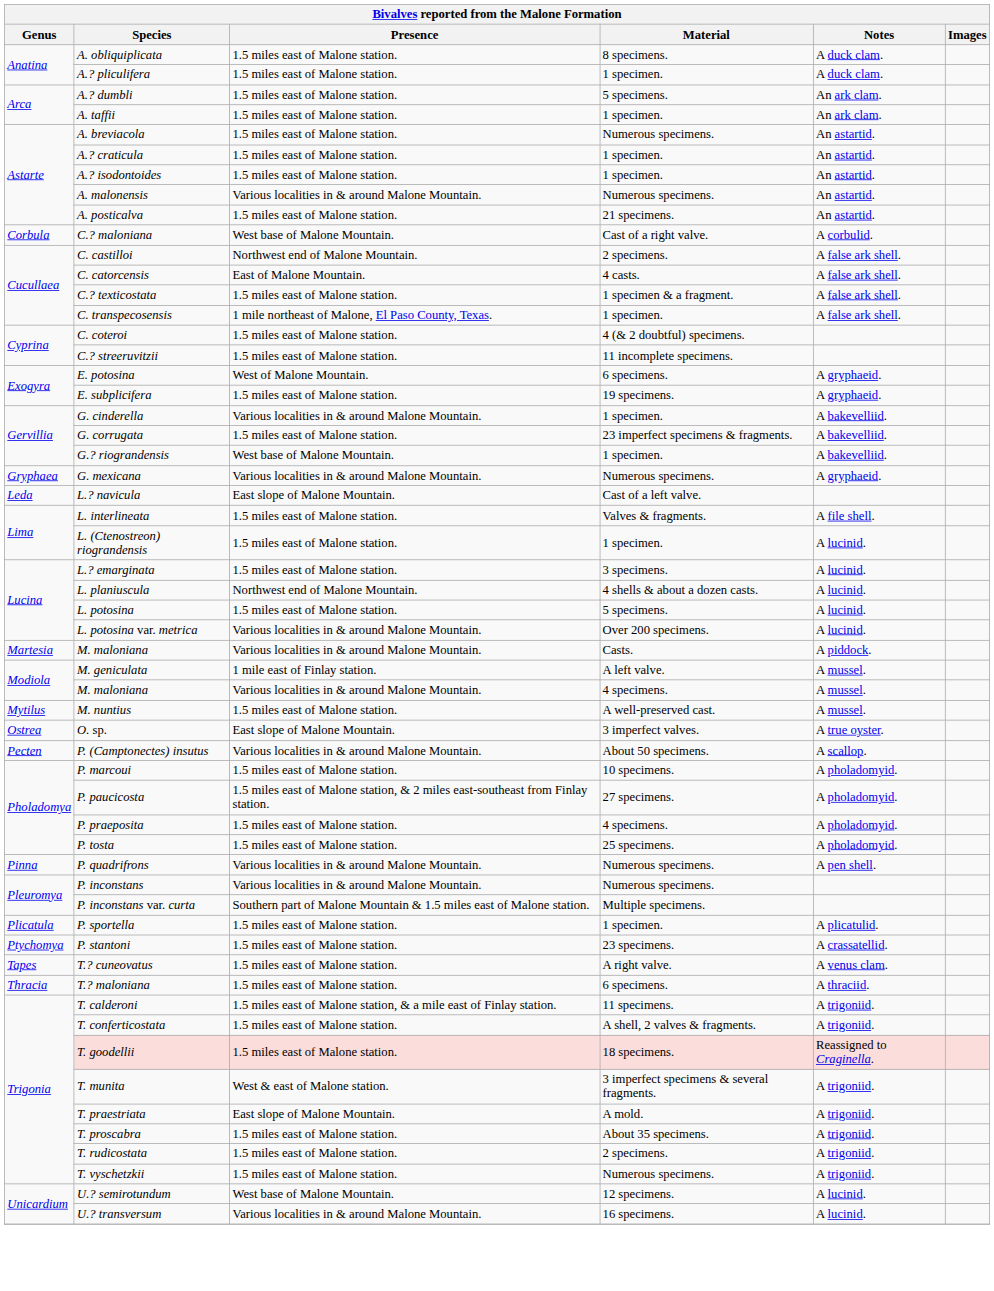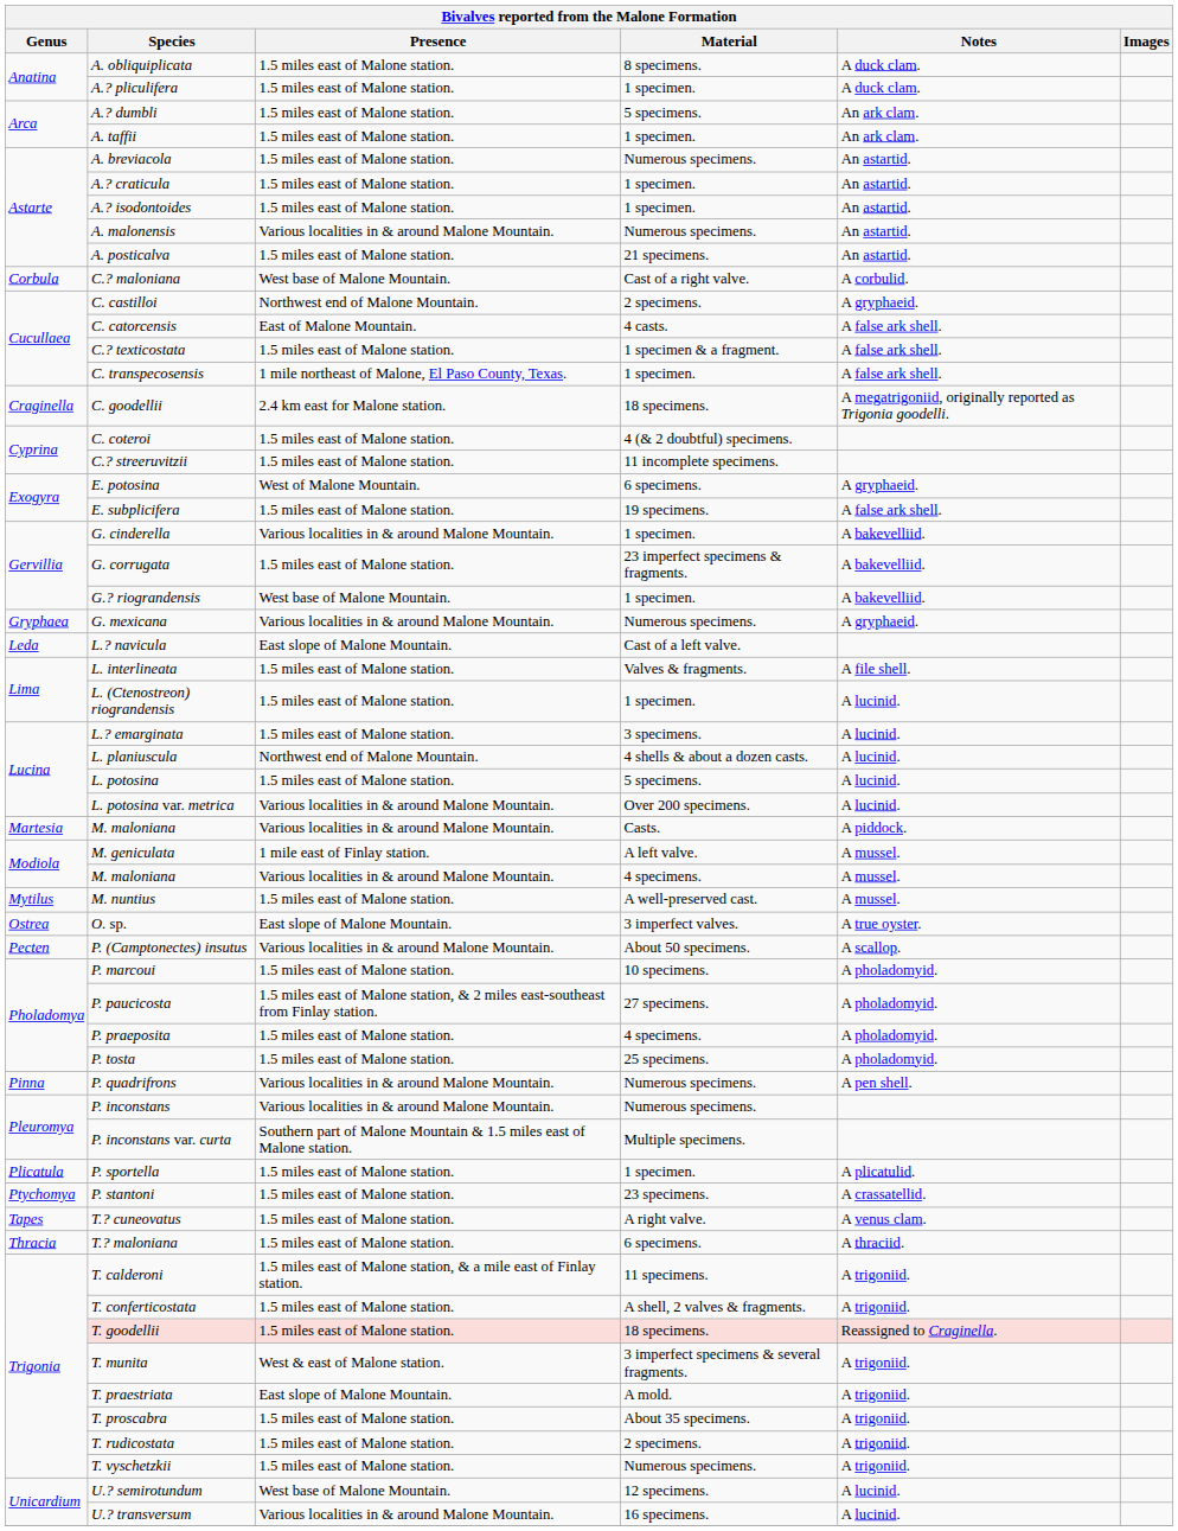 <table class="wikitable" align="center">
 <tr>
 <th colspan="6" align="center"><strong><a href='#'>Bivalves</a> reported from the Malone Formation</strong></th>
 </tr>
 <tr>
 <th>Genus</th>
 <th>Species</th>
 <th>Presence</th>
 <th><strong>Material</strong></th>
 <th>Notes</th>
 <th>Images</th>
 </tr>
 <tr>
 <td rowspan="2"><em><a href='#'>Anatina</a></em></td>
 <td><em>A. obliquiplicata</em></td>
 <td>1.5 miles east of Malone station.</td>
 <td>8 specimens.</td>
 <td>A <a href='#'>duck clam</a>.</td>
 <td></td>
 </tr>
 <tr>
 <td><em>A.? pliculifera</em></td>
 <td>1.5 miles east of Malone station.</td>
 <td>1 specimen.</td>
 <td>A <a href='#'>duck clam</a>.</td>
 <td></td>
 </tr>
 <tr>
 <td rowspan="2"><em><a href='#'>Arca</a></em></td>
 <td><em>A.? dumbli</em></td>
 <td>1.5 miles east of Malone station.</td>
 <td>5 specimens.</td>
 <td>An <a href='#'>ark clam</a>.</td>
 <td></td>
 </tr>
 <tr>
 <td><em>A. taffii</em></td>
 <td>1.5 miles east of Malone station.</td>
 <td>1 specimen.</td>
 <td>An <a href='#'>ark clam</a>.</td>
 <td></td>
 </tr>
 <tr>
 <td rowspan="5"><em><a href='#'>Astarte</a></em></td>
 <td><em>A. breviacola</em></td>
 <td>1.5 miles east of Malone station.</td>
 <td>Numerous specimens.</td>
 <td>An <a href='#'>astartid</a>.</td>
 <td></td>
 </tr>
 <tr>
 <td><em>A.? craticula</em></td>
 <td>1.5 miles east of Malone station.</td>
 <td>1 specimen.</td>
 <td>An <a href='#'>astartid</a>.</td>
 <td></td>
 </tr>
 <tr>
 <td><em>A.? isodontoides</em></td>
 <td>1.5 miles east of Malone station.</td>
 <td>1 specimen.</td>
 <td>An <a href='#'>astartid</a>.</td>
 <td></td>
 </tr>
 <tr>
 <td><em>A. malonensis</em></td>
 <td>Various localities in & around Malone Mountain.</td>
 <td>Numerous specimens.</td>
 <td>An <a href='#'>astartid</a>.</td>
 <td></td>
 </tr>
 <tr>
 <td><em>A. posticalva</em></td>
 <td>1.5 miles east of Malone station.</td>
 <td>21 specimens.</td>
 <td>An <a href='#'>astartid</a>.</td>
 <td></td>
 </tr>
 <tr>
 <td><em><a href='#'>Corbula</a></em></td>
 <td><em>C.? maloniana</em></td>
 <td>West base of Malone Mountain.</td>
 <td>Cast of a right valve.</td>
 <td>A <a href='#'>corbulid</a>.</td>
 <td></td>
 </tr>
 <tr>
 <td rowspan="4"><em><a href='#'>Cucullaea</a></em></td>
 <td><em>C. castilloi</em></td>
 <td>Northwest end of Malone Mountain.</td>
 <td>2 specimens.</td>
-<td>A <a href='#'>false ark shell</a>.</td>
+<td>A <a href='#'>gryphaeid</a>.</td>
 <td></td>
 </tr>
 <tr>
 <td><em>C. catorcensis</em></td>
 <td>East of Malone Mountain.</td>
 <td>4 casts.</td>
 <td>A <a href='#'>false ark shell</a>.</td>
 <td></td>
 </tr>
 <tr>
 <td><em>C.? texticostata</em></td>
 <td>1.5 miles east of Malone station.</td>
 <td>1 specimen & a fragment.</td>
 <td>A <a href='#'>false ark shell</a>.</td>
 <td></td>
 </tr>
 <tr>
 <td><em>C. transpecosensis</em></td>
 <td>1 mile northeast of Malone, <a href='#'>El Paso County, Texas</a>.</td>
 <td>1 specimen.</td>
 <td>A <a href='#'>false ark shell</a>.</td>
+<td></td>
+</tr>
+<tr>
+<td><em><a href='#'>Craginella</a></em></td>
+<td><em>C. goodellii</em></td>
+<td>2.4 km east for Malone station.</td>
+<td>18 specimens.</td>
+<td>A <a href='#'>megatrigoniid</a>, originally reported as <em>Trigonia goodelli</em>.</td>
 <td></td>
 </tr>
 <tr>
 <td rowspan="2"><em><a href='#'>Cyprina</a></em></td>
 <td><em>C. coteroi</em></td>
 <td>1.5 miles east of Malone station.</td>
 <td>4 (& 2 doubtful) specimens.</td>
 <td></td>
 <td></td>
 </tr>
 <tr>
 <td><em>C.? streeruvitzii</em></td>
 <td>1.5 miles east of Malone station.</td>
 <td>11 incomplete specimens.</td>
 <td></td>
 <td></td>
 </tr>
 <tr>
 <td rowspan="2"><em><a href='#'>Exogyra</a></em></td>
 <td><em>E. potosina</em></td>
 <td>West of Malone Mountain.</td>
 <td>6 specimens.</td>
 <td>A <a href='#'>gryphaeid</a>.</td>
 <td></td>
 </tr>
 <tr>
 <td><em>E. subplicifera</em></td>
 <td>1.5 miles east of Malone station.</td>
 <td>19 specimens.</td>
-<td>A <a href='#'>gryphaeid</a>.</td>
+<td>A <a href='#'>false ark shell</a>.</td>
 <td></td>
 </tr>
 <tr>
 <td rowspan="3"><em><a href='#'>Gervillia</a></em></td>
 <td><em>G. cinderella</em></td>
 <td>Various localities in & around Malone Mountain.</td>
 <td>1 specimen.</td>
 <td>A <a href='#'>bakevelliid</a>.</td>
 <td></td>
 </tr>
 <tr>
 <td><em>G. corrugata</em></td>
 <td>1.5 miles east of Malone station.</td>
 <td>23 imperfect specimens & fragments.</td>
 <td>A <a href='#'>bakevelliid</a>.</td>
 <td></td>
 </tr>
 <tr>
 <td><em>G.? riograndensis</em></td>
 <td>West base of Malone Mountain.</td>
 <td>1 specimen.</td>
 <td>A <a href='#'>bakevelliid</a>.</td>
 <td></td>
 </tr>
 <tr>
 <td><em><a href='#'>Gryphaea</a></em></td>
 <td><em>G. mexicana</em></td>
 <td>Various localities in & around Malone Mountain.</td>
 <td>Numerous specimens.</td>
 <td>A <a href='#'>gryphaeid</a>.</td>
 <td></td>
 </tr>
 <tr>
 <td><em><a href='#'>Leda</a></em></td>
 <td><em>L.? navicula</em></td>
 <td>East slope of Malone Mountain.</td>
 <td>Cast of a left valve.</td>
 <td></td>
 <td></td>
 </tr>
 <tr>
 <td rowspan="2"><em><a href='#'>Lima</a></em></td>
 <td><em>L. interlineata</em></td>
 <td>1.5 miles east of Malone station.</td>
 <td>Valves & fragments.</td>
 <td>A <a href='#'>file shell</a>.</td>
 <td></td>
 </tr>
 <tr>
 <td><em>L. (Ctenostreon) riograndensis</em></td>
 <td>1.5 miles east of Malone station.</td>
 <td>1 specimen.</td>
 <td>A <a href='#'>lucinid</a>.</td>
 <td></td>
 </tr>
 <tr>
 <td rowspan="4"><em><a href='#'>Lucina</a></em></td>
 <td><em>L.? emarginata</em></td>
 <td>1.5 miles east of Malone station.</td>
 <td>3 specimens.</td>
 <td>A <a href='#'>lucinid</a>.</td>
 <td></td>
 </tr>
 <tr>
 <td><em>L. planiuscula</em></td>
 <td>Northwest end of Malone Mountain.</td>
 <td>4 shells & about a dozen casts.</td>
 <td>A <a href='#'>lucinid</a>.</td>
 <td></td>
 </tr>
 <tr>
 <td><em>L. potosina</em></td>
 <td>1.5 miles east of Malone station.</td>
 <td>5 specimens.</td>
 <td>A <a href='#'>lucinid</a>.</td>
 <td></td>
 </tr>
 <tr>
 <td><em>L. potosina</em> var. <em>metrica</em></td>
 <td>Various localities in & around Malone Mountain.</td>
 <td>Over 200 specimens.</td>
 <td>A <a href='#'>lucinid</a>.</td>
 <td></td>
 </tr>
 <tr>
 <td><em><a href='#'>Martesia</a></em></td>
 <td><em>M. maloniana</em></td>
 <td>Various localities in & around Malone Mountain.</td>
 <td>Casts.</td>
 <td>A <a href='#'>piddock</a>.</td>
 <td></td>
 </tr>
 <tr>
 <td rowspan="2"><em><a href='#'>Modiola</a></em></td>
 <td><em>M. geniculata</em></td>
 <td>1 mile east of Finlay station.</td>
 <td>A left valve.</td>
 <td>A <a href='#'>mussel</a>.</td>
 <td></td>
 </tr>
 <tr>
 <td><em>M. maloniana</em></td>
 <td>Various localities in & around Malone Mountain.</td>
 <td>4 specimens.</td>
 <td>A <a href='#'>mussel</a>.</td>
 <td></td>
 </tr>
 <tr>
 <td><em><a href='#'>Mytilus</a></em></td>
 <td><em>M. nuntius</em></td>
 <td>1.5 miles east of Malone station.</td>
 <td>A well-preserved cast.</td>
 <td>A <a href='#'>mussel</a>.</td>
 <td></td>
 </tr>
 <tr>
 <td><em><a href='#'>Ostrea</a></em></td>
 <td><em>O.</em> sp.</td>
 <td>East slope of Malone Mountain.</td>
 <td>3 imperfect valves.</td>
 <td>A <a href='#'>true oyster</a>.</td>
 <td></td>
 </tr>
 <tr>
 <td><em><a href='#'>Pecten</a></em></td>
 <td><em>P. (Camptonectes) insutus</em></td>
 <td>Various localities in & around Malone Mountain.</td>
 <td>About 50 specimens.</td>
 <td>A <a href='#'>scallop</a>.</td>
 <td></td>
 </tr>
 <tr>
 <td rowspan="4"><em><a href='#'>Pholadomya</a></em></td>
 <td><em>P. marcoui</em></td>
 <td>1.5 miles east of Malone station.</td>
 <td>10 specimens.</td>
 <td>A <a href='#'>pholadomyid</a>.</td>
 <td></td>
 </tr>
 <tr>
 <td><em>P. paucicosta</em></td>
 <td>1.5 miles east of Malone station, & 2 miles east-southeast from Finlay station.</td>
 <td>27 specimens.</td>
 <td>A <a href='#'>pholadomyid</a>.</td>
 <td></td>
 </tr>
 <tr>
 <td><em>P. praeposita</em></td>
 <td>1.5 miles east of Malone station.</td>
 <td>4 specimens.</td>
 <td>A <a href='#'>pholadomyid</a>.</td>
 <td></td>
 </tr>
 <tr>
 <td><em>P. tosta</em></td>
 <td>1.5 miles east of Malone station.</td>
 <td>25 specimens.</td>
 <td>A <a href='#'>pholadomyid</a>.</td>
 <td></td>
 </tr>
 <tr>
 <td><em><a href='#'>Pinna</a></em></td>
 <td><em>P. quadrifrons</em></td>
 <td>Various localities in & around Malone Mountain.</td>
 <td>Numerous specimens.</td>
 <td>A <a href='#'>pen shell</a>.</td>
 <td></td>
 </tr>
 <tr>
 <td rowspan="2"><em><a href='#'>Pleuromya</a></em></td>
 <td><em>P. inconstans</em></td>
 <td>Various localities in & around Malone Mountain.</td>
 <td>Numerous specimens.</td>
 <td></td>
 <td></td>
 </tr>
 <tr>
 <td><em>P. inconstans</em> var. <em>curta</em></td>
 <td>Southern part of Malone Mountain & 1.5 miles east of Malone station.</td>
 <td>Multiple specimens.</td>
 <td></td>
 <td></td>
 </tr>
 <tr>
 <td><em><a href='#'>Plicatula</a></em></td>
 <td><em>P. sportella</em></td>
 <td>1.5 miles east of Malone station.</td>
 <td>1 specimen.</td>
 <td>A <a href='#'>plicatulid</a>.</td>
 <td></td>
 </tr>
 <tr>
 <td><em><a href='#'>Ptychomya</a></em></td>
 <td><em>P. stantoni</em></td>
 <td>1.5 miles east of Malone station.</td>
 <td>23 specimens.</td>
 <td>A <a href='#'>crassatellid</a>.</td>
 <td></td>
 </tr>
 <tr>
 <td><em><a href='#'>Tapes</a></em></td>
 <td><em>T.? cuneovatus</em></td>
 <td>1.5 miles east of Malone station.</td>
 <td>A right valve.</td>
 <td>A <a href='#'>venus clam</a>.</td>
 <td></td>
 </tr>
 <tr>
 <td><em><a href='#'>Thracia</a></em></td>
 <td><em>T.? maloniana</em></td>
 <td>1.5 miles east of Malone station.</td>
 <td>6 specimens.</td>
 <td>A <a href='#'>thraciid</a>.</td>
 <td></td>
 </tr>
 <tr>
 <td rowspan="8"><em><a href='#'>Trigonia</a></em></td>
 <td><em>T. calderoni</em></td>
 <td>1.5 miles east of Malone station, & a mile east of Finlay station.</td>
 <td>11 specimens.</td>
 <td>A <a href='#'>trigoniid</a>.</td>
 <td></td>
 </tr>
 <tr>
 <td><em>T. conferticostata</em></td>
 <td>1.5 miles east of Malone station.</td>
 <td>A shell, 2 valves & fragments.</td>
 <td>A <a href='#'>trigoniid</a>.</td>
 <td></td>
 </tr>
 <tr>
 <td style="background:#fbdddb;"><em>T. goodellii</em></td>
 <td style="background:#fbdddb;">1.5 miles east of Malone station.</td>
 <td style="background:#fbdddb;">18 specimens.</td>
 <td style="background:#fbdddb;">Reassigned to <em><a href='#'>Craginella</a></em>.</td>
 <td style="background:#fbdddb;"></td>
 </tr>
 <tr>
 <td><em>T. munita</em></td>
 <td>West & east of Malone station.</td>
 <td>3 imperfect specimens & several fragments.</td>
 <td>A <a href='#'>trigoniid</a>.</td>
 <td></td>
 </tr>
 <tr>
 <td><em>T. praestriata</em></td>
 <td>East slope of Malone Mountain.</td>
 <td>A mold.</td>
 <td>A <a href='#'>trigoniid</a>.</td>
 <td></td>
 </tr>
 <tr>
 <td><em>T. proscabra</em></td>
 <td>1.5 miles east of Malone station.</td>
 <td>About 35 specimens.</td>
 <td>A <a href='#'>trigoniid</a>.</td>
 <td></td>
 </tr>
 <tr>
 <td><em>T. rudicostata</em></td>
 <td>1.5 miles east of Malone station.</td>
 <td>2 specimens.</td>
 <td>A <a href='#'>trigoniid</a>.</td>
 <td></td>
 </tr>
 <tr>
 <td><em>T. vyschetzkii</em></td>
 <td>1.5 miles east of Malone station.</td>
 <td>Numerous specimens.</td>
 <td>A <a href='#'>trigoniid</a>.</td>
 <td></td>
 </tr>
 <tr>
 <td rowspan="2"><em><a href='#'>Unicardium</a></em></td>
 <td><em>U.? semirotundum</em></td>
 <td>West base of Malone Mountain.</td>
 <td>12 specimens.</td>
 <td>A <a href='#'>lucinid</a>.</td>
 <td></td>
 </tr>
 <tr>
 <td><em>U.? transversum</em></td>
 <td>Various localities in & around Malone Mountain.</td>
 <td>16 specimens.</td>
 <td>A <a href='#'>lucinid</a>.</td>
 <td></td>
 </tr>
 <tr>
 </tr>
 </table>
